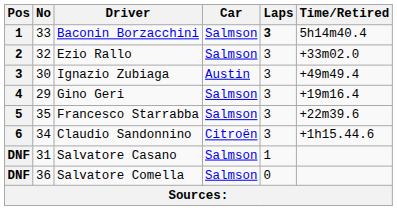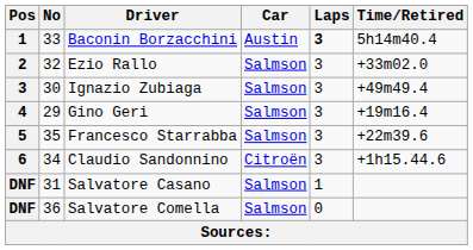 <table class="wikitable" style="font-size: 95%;">
 <tr>
 <th>Pos</th>
 <th>No</th>
 <th>Driver</th>
 <th>Car</th>
 <th>Laps</th>
 <th>Time/Retired</th>
 </tr>
 <tr>
 <th>1</th>
 <td>33</td>
 <td> <a href='#'>Baconin Borzacchini</a></td>
-<td><a href='#'>Salmson</a></td>
+<td><a href='#'>Austin</a></td>
 <td><strong>3</strong></td>
 <td>5h14m40.4</td>
 </tr>
 <tr>
 <th>2</th>
 <td>32</td>
 <td> Ezio Rallo</td>
 <td><a href='#'>Salmson</a></td>
 <td>3</td>
 <td>+33m02.0</td>
 </tr>
 <tr>
 <th>3</th>
 <td>30</td>
 <td> Ignazio Zubiaga</td>
-<td><a href='#'>Austin</a></td>
+<td><a href='#'>Salmson</a></td>
 <td>3</td>
 <td>+49m49.4</td>
 </tr>
 <tr>
 <th>4</th>
 <td>29</td>
 <td> Gino Geri</td>
 <td><a href='#'>Salmson</a></td>
 <td>3</td>
 <td>+19m16.4</td>
 </tr>
 <tr>
 <th>5</th>
 <td>35</td>
 <td> Francesco Starrabba</td>
 <td><a href='#'>Salmson</a></td>
 <td>3</td>
 <td>+22m39.6</td>
 </tr>
 <tr>
 <th>6</th>
 <td>34</td>
 <td> Claudio Sandonnino</td>
 <td><a href='#'>Citroën</a></td>
 <td>3</td>
 <td>+1h15.44.6</td>
 </tr>
 <tr>
 <th>DNF</th>
 <td>31</td>
 <td> Salvatore Casano</td>
 <td><a href='#'>Salmson</a></td>
 <td>1</td>
 <td></td>
 </tr>
 <tr>
 <th>DNF</th>
 <td>36</td>
 <td> Salvatore Comella</td>
 <td><a href='#'>Salmson</a></td>
 <td>0</td>
 <td></td>
 </tr>
 <tr>
 <th colspan=6>Sources:</th>
 </tr>
 </table>
